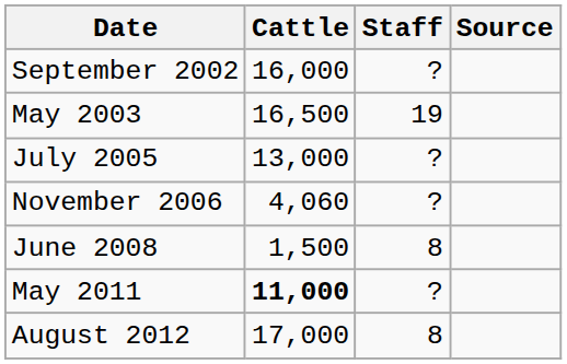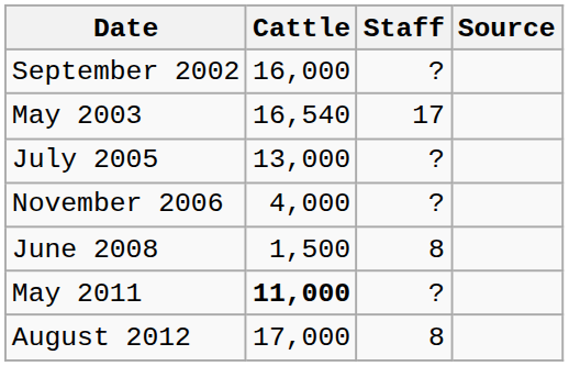 <table class="wikitable float-right">
 <tr>
 <th>Date</th>
 <th>Cattle</th>
 <th>Staff</th>
 <th>Source</th>
 </tr>
 <tr>
 <td>September 2002</td>
 <td align="right">16,000</td>
 <td align="right">?</td>
 <td></td>
 </tr>
 <tr>
 <td>May 2003</td>
-<td align="right">16,500</td>
-<td align="right">19</td>
+<td align="right">16,540</td>
+<td align="right">17</td>
 <td></td>
 </tr>
 <tr>
 <td>July 2005</td>
 <td align="right">13,000</td>
 <td align="right">?</td>
 <td></td>
 </tr>
 <tr>
 <td>November 2006</td>
-<td align="right">4,060</td>
+<td align="right">4,000</td>
 <td align="right">?</td>
 <td></td>
 </tr>
 <tr>
 <td>June 2008</td>
 <td align="right">1,500</td>
 <td align="right">8</td>
 <td></td>
 </tr>
 <tr>
 <td>May 2011</td>
 <td align="right"><strong>11,000</strong></td>
 <td align="right">?</td>
 <td></td>
 </tr>
 <tr>
 <td>August 2012</td>
 <td align="right">17,000</td>
 <td align="right">8</td>
 <td></td>
 </tr>
 </table>
